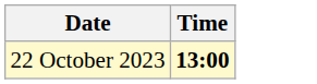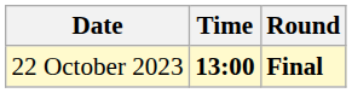 <table class="wikitable">
 <tr>
 <th>Date</th>
 <th>Time</th>
+<th>Round</th>
 </tr>
 <tr style=background:lemonchiffon>
 <td>22 October 2023</td>
 <td><strong>13:00</strong></td>
+<td><strong>Final</strong></td>
 </tr>
 </table>
